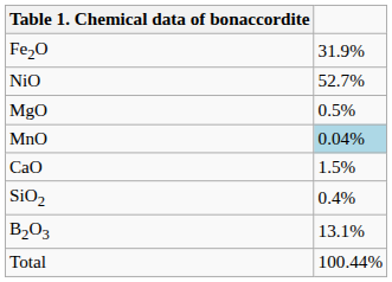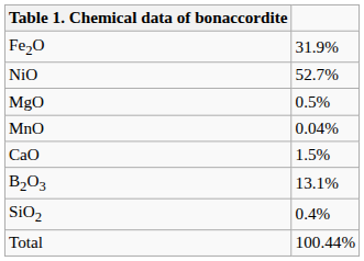 <table class="wikitable">
 <tr>
 <th>Table 1. Chemical data of bonaccordite</th>
 </tr>
 <tr>
 <td>Fe<sub>2</sub>O</td>
 <td>31.9%</td>
 </tr>
 <tr>
 <td>NiO</td>
 <td>52.7%</td>
 </tr>
 <tr>
 <td>MgO</td>
 <td>0.5%</td>
 </tr>
 <tr>
 <td>MnO</td>
-<td style="background: lightblue;">0.04%</td>
+<td>0.04%</td>
 </tr>
 <tr>
 <td>CaO</td>
 <td>1.5%</td>
 </tr>
 <tr>
+<td>B<sub>2</sub>O<sub>3</sub></td>
+<td>13.1%</td>
+</tr>
+<tr>
 <td>SiO<sub>2</sub></td>
 <td>0.4%</td>
-</tr>
-<tr>
-<td>B<sub>2</sub>O<sub>3</sub></td>
-<td>13.1%</td>
 </tr>
 <tr>
 <td>Total</td>
 <td>100.44%</td>
 </tr>
 </table>
